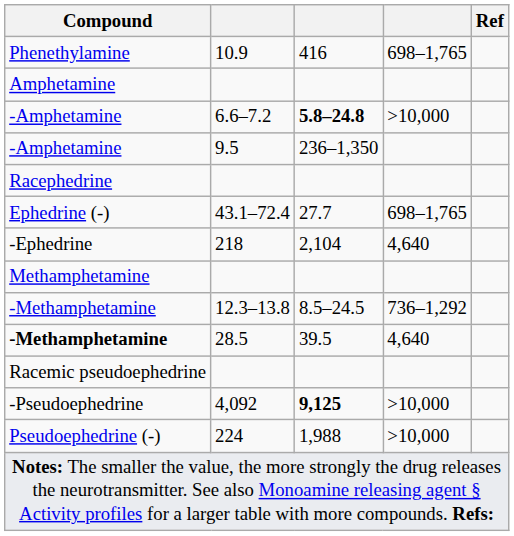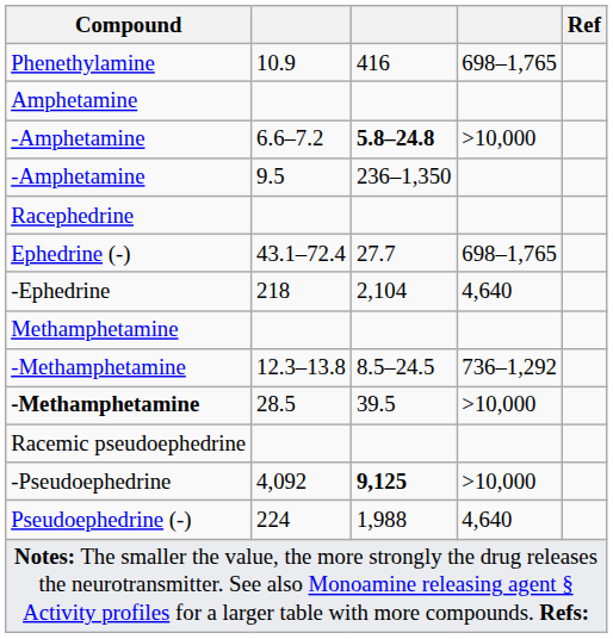 <table class="wikitable floatright" style="font-size:small;">
 <tr>
 <th>Compound</th>
 <th data-sort-type="number"></th>
 <th data-sort-type="number"></th>
 <th data-sort-type="number"></th>
 <th>Ref</th>
 </tr>
 <tr>
 <td><a href='#'>Phenethylamine</a></td>
 <td>10.9</td>
 <td>416</td>
 <td>698–1,765</td>
 <td></td>
 </tr>
 <tr>
 <td><a href='#'>Amphetamine</a></td>
 <td></td>
 <td></td>
 <td></td>
 <td></td>
 </tr>
 <tr>
 <td><a href='#'>-Amphetamine</a></td>
 <td>6.6–7.2</td>
 <td><strong>5.8–24.8</strong></td>
 <td>>10,000</td>
 <td></td>
 </tr>
 <tr>
 <td><a href='#'>-Amphetamine</a></td>
 <td>9.5</td>
 <td>236–1,350</td>
 <td></td>
 <td></td>
 </tr>
 <tr>
 <td><a href='#'>Racephedrine</a></td>
 <td></td>
 <td></td>
 <td></td>
 <td></td>
 </tr>
 <tr>
 <td><a href='#'>Ephedrine</a> (-)</td>
 <td>43.1–72.4</td>
 <td>27.7</td>
 <td>698–1,765</td>
 <td></td>
 </tr>
 <tr>
 <td>-Ephedrine</td>
 <td>218</td>
 <td>2,104</td>
 <td>4,640</td>
 <td></td>
 </tr>
 <tr>
 <td><a href='#'>Methamphetamine</a></td>
 <td></td>
 <td></td>
 <td></td>
 <td></td>
 </tr>
 <tr>
 <td><a href='#'>-Methamphetamine</a></td>
 <td>12.3–13.8</td>
 <td>8.5–24.5</td>
 <td>736–1,292</td>
 <td></td>
 </tr>
 <tr>
 <td><strong>-Methamphetamine</strong></td>
 <td>28.5</td>
 <td>39.5</td>
-<td>4,640</td>
+<td>>10,000</td>
 <td></td>
 </tr>
 <tr>
 <td>Racemic pseudoephedrine</td>
 <td></td>
 <td></td>
 <td></td>
 <td></td>
 </tr>
 <tr>
 <td>-Pseudoephedrine</td>
 <td>4,092</td>
 <td><strong>9,125</strong></td>
 <td>>10,000</td>
 <td></td>
 </tr>
 <tr>
 <td><a href='#'>Pseudoephedrine</a> (-)</td>
 <td>224</td>
 <td>1,988</td>
-<td>>10,000</td>
+<td>4,640</td>
 <td></td>
 </tr>
 <tr>
 <td colspan="7" style="width: 1px; background-color:#eaecf0; text-align: center;"><strong>Notes:</strong> The smaller the value, the more strongly the drug releases the neurotransmitter. See also <a href='#'>Monoamine releasing agent § Activity profiles</a> for a larger table with more compounds. <strong>Refs:</strong> </td>
 </tr>
 </table>
